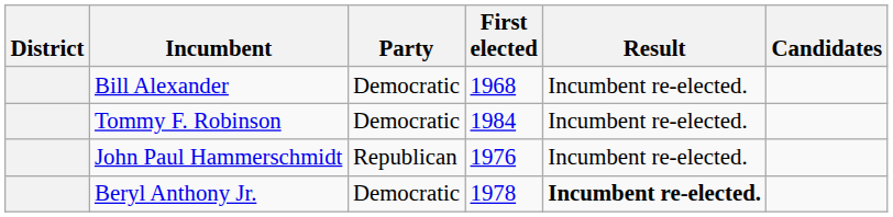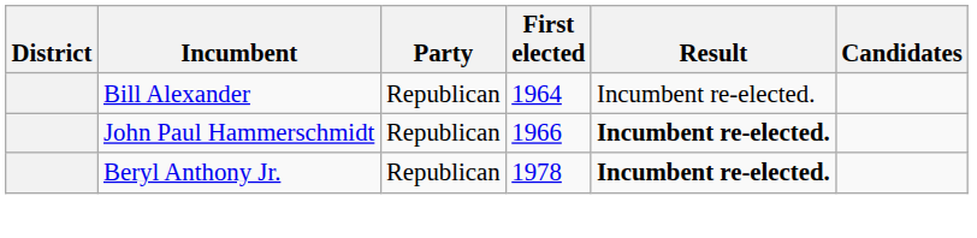 <table class=wikitable>
 <tr valign=bottom>
 <th>District</th>
 <th>Incumbent</th>
 <th>Party</th>
 <th>First<br>elected</th>
 <th>Result</th>
 <th>Candidates</th>
 </tr>
 <tr>
 <th></th>
 <td><a href='#'>Bill Alexander</a></td>
-<td>Democratic</td>
-<td><a href='#'>1968</a></td>
-<td>Incumbent re-elected.</td>
-<td nowrap></td>
-</tr>
-<tr>
-<th></th>
-<td><a href='#'>Tommy F. Robinson</a></td>
-<td>Democratic</td>
-<td><a href='#'>1984</a></td>
+<td>Republican</td>
+<td><a href='#'>1964</a></td>
 <td>Incumbent re-elected.</td>
 <td nowrap></td>
 </tr>
 <tr>
 <th></th>
 <td><a href='#'>John Paul Hammerschmidt</a></td>
 <td>Republican</td>
-<td><a href='#'>1976</a></td>
-<td>Incumbent re-elected.</td>
+<td><a href='#'>1966</a></td>
+<td><strong>Incumbent re-elected.</strong></td>
 <td nowrap></td>
 </tr>
 <tr>
 <th></th>
 <td><a href='#'>Beryl Anthony Jr.</a></td>
-<td>Democratic</td>
+<td>Republican</td>
 <td><a href='#'>1978</a></td>
 <td><strong>Incumbent re-elected.</strong></td>
 <td nowrap></td>
 </tr>
 </table>
